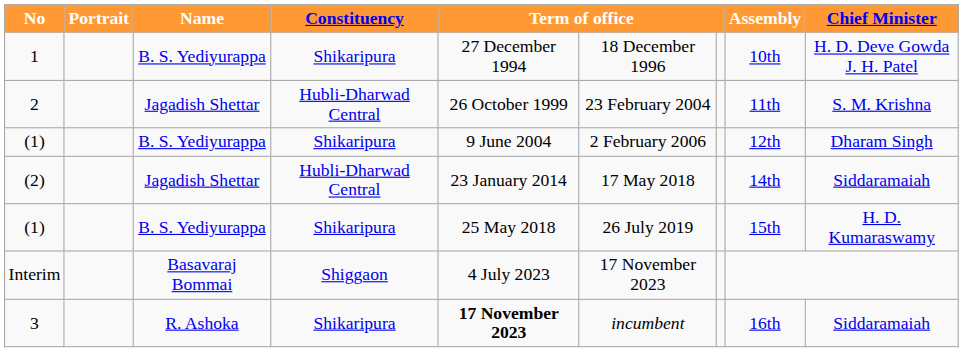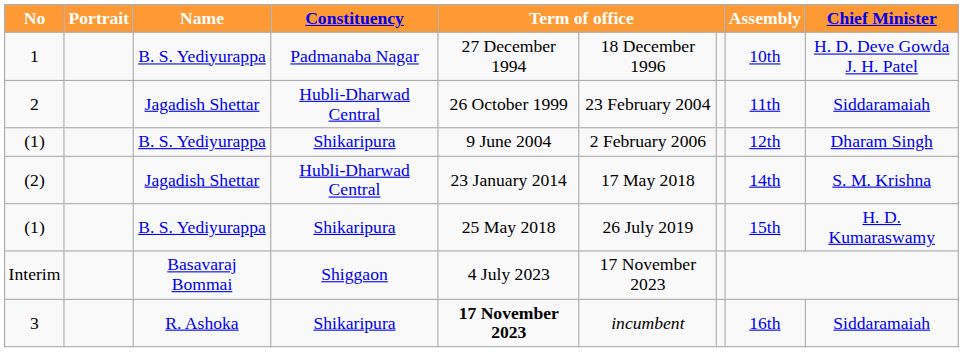 <table class="wikitable">
 <tr>
 <th style="background-color:#FF9933; color:white">No</th>
 <th style="background-color:#FF9933; color:white">Portrait</th>
 <th style="background-color:#FF9933; color:white">Name</th>
 <th style="background-color:#FF9933; color:white"><a href='#'>Constituency</a></th>
 <th colspan="3" style="background-color:#FF9933; color:white">Term of office</th>
 <th style="background-color:#FF9933; color:white">Assembly</th>
 <th style="background-color:#FF9933; color:white"><a href='#'>Chief Minister</a></th>
 </tr>
 <tr style="text-align:center;">
 <td>1</td>
 <td></td>
 <td><a href='#'>B. S. Yediyurappa</a></td>
-<td><a href='#'>Shikaripura</a></td>
+<td><a href='#'>Padmanaba Nagar</a></td>
 <td>27 December 1994</td>
 <td>18 December 1996</td>
 <td></td>
 <td><a href='#'>10th</a></td>
 <td><a href='#'>H. D. Deve Gowda</a><br><a href='#'>J. H. Patel</a></td>
 </tr>
 <tr style="text-align:center;">
 <td>2</td>
 <td></td>
 <td><a href='#'>Jagadish Shettar</a></td>
 <td><a href='#'>Hubli-Dharwad Central</a></td>
 <td>26 October 1999</td>
 <td>23 February 2004</td>
 <td></td>
 <td><a href='#'>11th</a></td>
-<td><a href='#'>S. M. Krishna</a></td>
+<td><a href='#'>Siddaramaiah</a></td>
 </tr>
 <tr style="text-align:center;">
 <td>(1)</td>
 <td></td>
 <td><a href='#'>B. S. Yediyurappa</a></td>
 <td><a href='#'>Shikaripura</a></td>
 <td>9 June 2004</td>
 <td>2 February 2006</td>
 <td></td>
 <td><a href='#'>12th</a></td>
 <td><a href='#'>Dharam Singh</a></td>
 </tr>
 <tr style="text-align:center;">
 <td>(2)</td>
 <td></td>
 <td><a href='#'>Jagadish Shettar</a></td>
 <td><a href='#'>Hubli-Dharwad Central</a></td>
 <td>23 January 2014</td>
 <td>17 May 2018</td>
 <td></td>
 <td><a href='#'>14th</a></td>
-<td><a href='#'>Siddaramaiah</a></td>
+<td><a href='#'>S. M. Krishna</a></td>
 </tr>
 <tr style="text-align:center;">
 <td>(1)</td>
 <td></td>
 <td><a href='#'>B. S. Yediyurappa</a></td>
 <td><a href='#'>Shikaripura</a></td>
 <td>25 May 2018</td>
 <td>26 July 2019</td>
 <td></td>
 <td><a href='#'>15th</a></td>
 <td><a href='#'>H. D. Kumaraswamy</a></td>
 </tr>
 <tr style="text-align:center;">
 <td>Interim</td>
 <td></td>
 <td><a href='#'>Basavaraj Bommai</a></td>
 <td><a href='#'>Shiggaon</a></td>
 <td>4 July 2023</td>
 <td>17 November 2023</td>
 <td></td>
 </tr>
 <tr style="text-align:center;">
 <td>3</td>
 <td></td>
 <td><a href='#'>R. Ashoka</a></td>
 <td><a href='#'>Shikaripura</a></td>
 <td><strong>17 November 2023</strong></td>
 <td><em>incumbent</em></td>
 <td></td>
 <td rowspan="2"><a href='#'>16th</a></td>
 <td rowspan="2"><a href='#'>Siddaramaiah</a></td>
 </tr>
 </table>
